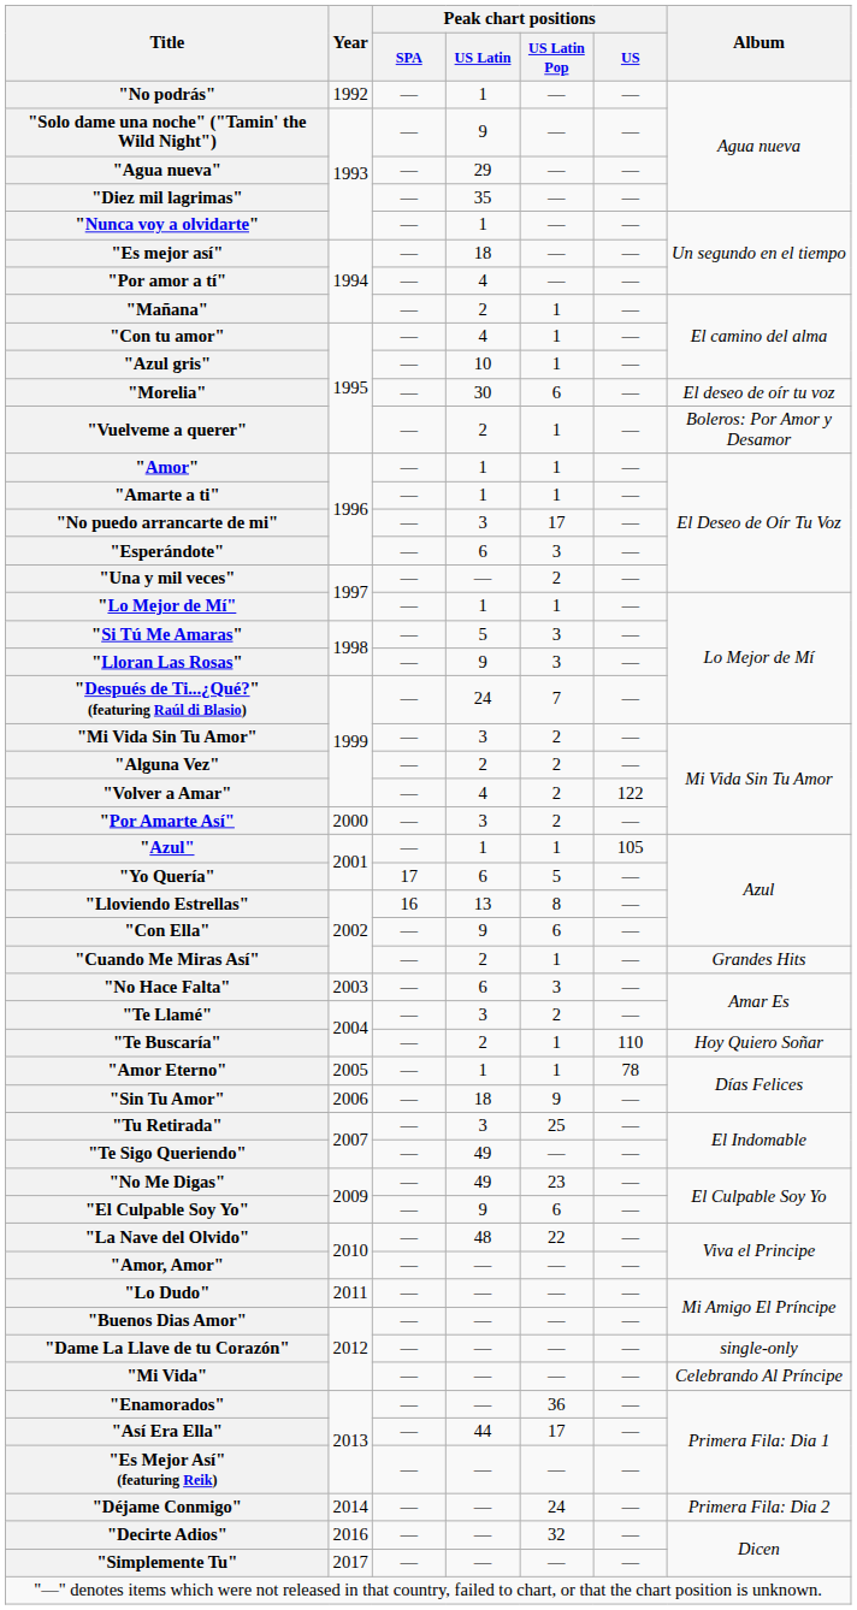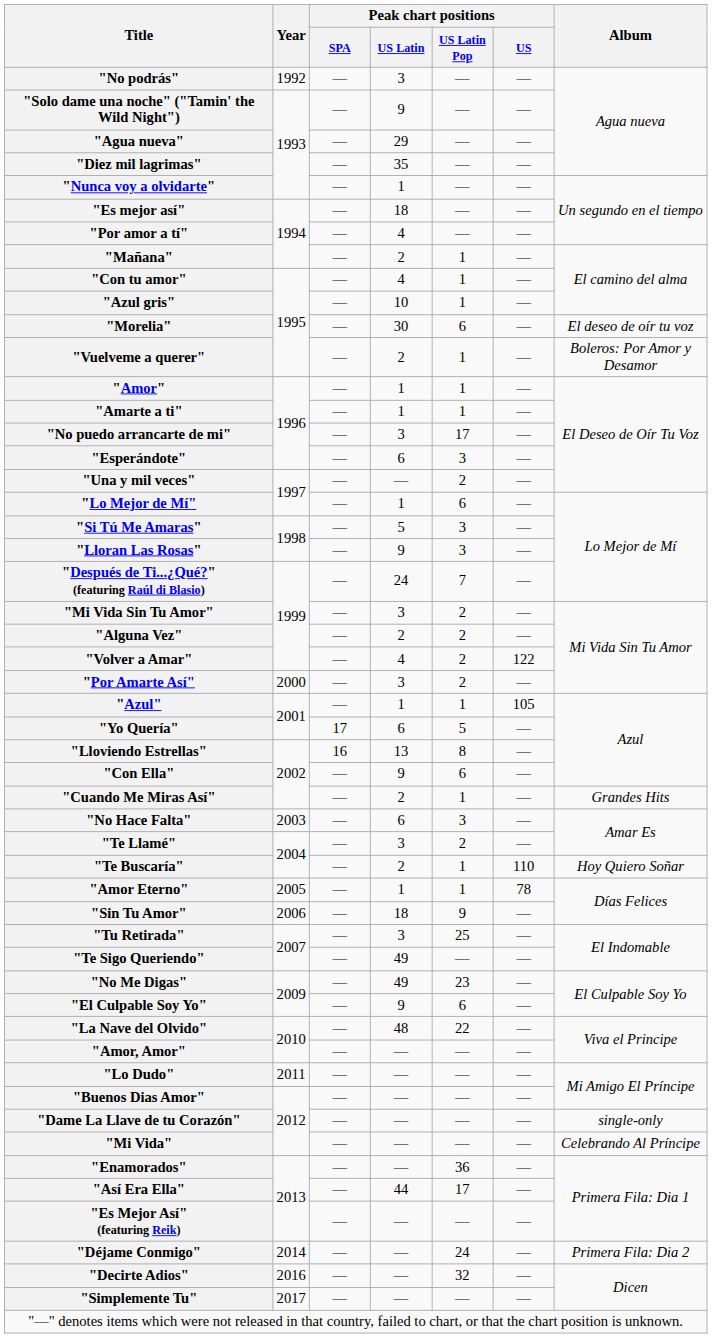 <table class="wikitable plainrowheaders" style="text-align:center;">
 <tr>
 <th rowspan="2" scope="col" style="width:18em;">Title</th>
 <th rowspan="2" scope="col" style="width:2em;">Year</th>
 <th colspan="4">Peak chart positions</th>
 <th rowspan="2" scope="col" style="width:10em;">Album</th>
 </tr>
 <tr>
 <th width="60"><small><a href='#'>SPA</a></small></th>
 <th width="60"><small><a href='#'>US Latin</a></small></th>
 <th width="60"><small><a href='#'>US Latin Pop</a></small></th>
 <th width="60"><small><a href='#'>US</a></small></th>
 </tr>
 <tr>
 <th scope="row">"No podrás"</th>
 <td scope="row">1992</td>
 <td>—</td>
-<td>1</td>
+<td>3</td>
 <td>—</td>
 <td>—</td>
 <td align="left" rowspan="4" style="text-align:center;"><em>Agua nueva</em></td>
 </tr>
 <tr>
 <th scope="row">"Solo dame una noche" ("Tamin' the Wild Night")</th>
 <td rowspan="4"! scope="row">1993</td>
 <td>—</td>
 <td>9</td>
 <td>—</td>
 <td>—</td>
 </tr>
 <tr>
 <th scope="row">"Agua nueva"</th>
 <td>—</td>
 <td>29</td>
 <td>—</td>
 <td>—</td>
 </tr>
 <tr>
 <th scope="row">"Diez mil lagrimas"</th>
 <td>—</td>
 <td>35</td>
 <td>—</td>
 <td>—</td>
 </tr>
 <tr>
 <th scope="row">"<a href='#'>Nunca voy a olvidarte</a>"</th>
 <td>—</td>
 <td>1</td>
 <td>—</td>
 <td>—</td>
 <td align="left" rowspan="3" style="text-align:center;"><em>Un segundo en el tiempo</em></td>
 </tr>
 <tr>
 <th scope="row">"Es mejor así"</th>
 <td rowspan="3"! scope="row">1994</td>
 <td>—</td>
 <td>18</td>
 <td>—</td>
 <td>—</td>
 </tr>
 <tr>
 <th scope="row">"Por amor a tí"</th>
 <td>—</td>
 <td>4</td>
 <td>—</td>
 <td>—</td>
 </tr>
 <tr>
 <th scope="row">"Mañana"</th>
 <td>—</td>
 <td>2</td>
 <td>1</td>
 <td>—</td>
 <td align="left" rowspan="3" style="text-align:center;"><em>El camino del alma</em></td>
 </tr>
 <tr>
 <th scope="row">"Con tu amor"</th>
 <td rowspan="4"! scope="row">1995</td>
 <td>—</td>
 <td>4</td>
 <td>1</td>
 <td>—</td>
 </tr>
 <tr>
 <th scope="row">"Azul gris"</th>
 <td>—</td>
 <td>10</td>
 <td>1</td>
 <td>—</td>
 </tr>
 <tr>
 <th scope="row">"Morelia"</th>
 <td>—</td>
 <td>30</td>
 <td>6</td>
 <td>—</td>
 <td align="left" style="text-align:center;"><em>El deseo de oír tu voz</em></td>
 </tr>
 <tr>
 <th scope="row">"Vuelveme a querer"</th>
 <td>—</td>
 <td>2</td>
 <td>1</td>
 <td>—</td>
 <td align="left" style="text-align:center;"><em>Boleros: Por Amor y Desamor</em></td>
 </tr>
 <tr>
 <th scope="row">"<a href='#'>Amor</a>"</th>
 <td rowspan="4"! scope="row">1996</td>
 <td>—</td>
 <td>1</td>
 <td>1</td>
 <td>—</td>
 <td align="left" rowspan="5" style="text-align:center;"><em>El Deseo de Oír Tu Voz</em></td>
 </tr>
 <tr>
 <th scope="row">"Amarte a ti"</th>
 <td>—</td>
 <td>1</td>
 <td>1</td>
 <td>—</td>
 </tr>
 <tr>
 <th scope="row">"No puedo arrancarte de mi"</th>
 <td>—</td>
 <td>3</td>
 <td>17</td>
 <td>—</td>
 </tr>
 <tr>
 <th scope="row">"Esperándote"</th>
 <td>—</td>
 <td>6</td>
 <td>3</td>
 <td>—</td>
 </tr>
 <tr>
 <th scope="row">"Una y mil veces"</th>
 <td rowspan="2"! scope="row">1997</td>
 <td>—</td>
 <td>—</td>
 <td>2</td>
 <td>—</td>
 </tr>
 <tr>
 <th scope="row">"<a href='#'>Lo Mejor de Mí"</a></th>
 <td>—</td>
 <td>1</td>
-<td>1</td>
+<td>6</td>
 <td>—</td>
 <td align="left" rowspan="4" style="text-align:center;"><em>Lo Mejor de Mí</em></td>
 </tr>
 <tr>
 <th scope="row">"<a href='#'>Si Tú Me Amaras</a>"</th>
 <td rowspan="2"! scope="row">1998</td>
 <td>—</td>
 <td>5</td>
 <td>3</td>
 <td>—</td>
 </tr>
 <tr>
 <th scope="row">"<a href='#'>Lloran Las Rosas</a>"</th>
 <td>—</td>
 <td>9</td>
 <td>3</td>
 <td>—</td>
 </tr>
 <tr>
 <th scope="row">"<a href='#'>Después de Ti...¿Qué?</a>"<br><small>(featuring <a href='#'>Raúl di Blasio</a>)</small></th>
 <td rowspan="4"! scope="row">1999</td>
 <td>—</td>
 <td>24</td>
 <td>7</td>
 <td>—</td>
 </tr>
 <tr>
 <th scope="row">"Mi Vida Sin Tu Amor"</th>
 <td>—</td>
 <td>3</td>
 <td>2</td>
 <td>—</td>
 <td align="left" rowspan="4" style="text-align:center;"><em>Mi Vida Sin Tu Amor</em></td>
 </tr>
 <tr>
 <th scope="row">"Alguna Vez"</th>
 <td>—</td>
 <td>2</td>
 <td>2</td>
 <td>—</td>
 </tr>
 <tr>
 <th scope="row">"Volver a Amar"</th>
 <td>—</td>
 <td>4</td>
 <td>2</td>
 <td>122</td>
 </tr>
 <tr>
 <th scope="row">"<a href='#'>Por Amarte Así"</a></th>
 <td scope="row">2000</td>
 <td>—</td>
 <td>3</td>
 <td>2</td>
 <td>—</td>
 </tr>
 <tr>
 <th scope="row">"<a href='#'>Azul"</a></th>
 <td rowspan="2"! scope="row">2001</td>
 <td>—</td>
 <td>1</td>
 <td>1</td>
 <td>105</td>
 <td align="left" rowspan="4" style="text-align:center;"><em>Azul</em></td>
 </tr>
 <tr>
 <th scope="row">"Yo Quería"</th>
 <td>17</td>
 <td>6</td>
 <td>5</td>
 <td>—</td>
 </tr>
 <tr>
 <th scope="row">"Lloviendo Estrellas"</th>
 <td rowspan="3"! scope="row">2002</td>
 <td>16</td>
 <td>13</td>
 <td>8</td>
 <td>—</td>
 </tr>
 <tr>
 <th scope="row">"Con Ella"</th>
 <td>—</td>
 <td>9</td>
 <td>6</td>
 <td>—</td>
 </tr>
 <tr>
 <th scope="row">"Cuando Me Miras Así"</th>
 <td>—</td>
 <td>2</td>
 <td>1</td>
 <td>—</td>
 <td align="left" style="text-align:center;"><em>Grandes Hits</em></td>
 </tr>
 <tr>
 <th scope="row">"No Hace Falta"</th>
 <td scope="row">2003</td>
 <td>—</td>
 <td>6</td>
 <td>3</td>
 <td>—</td>
 <td align="left" rowspan="2" style="text-align:center;"><em>Amar Es</em></td>
 </tr>
 <tr>
 <th scope="row">"Te Llamé"</th>
 <td rowspan="2"! scope="row">2004</td>
 <td>—</td>
 <td>3</td>
 <td>2</td>
 <td>—</td>
 </tr>
 <tr>
 <th scope="row">"Te Buscaría"</th>
 <td>—</td>
 <td>2</td>
 <td>1</td>
 <td>110</td>
 <td align="left" style="text-align:center;"><em>Hoy Quiero Soñar</em></td>
 </tr>
 <tr>
 <th scope="row">"Amor Eterno"</th>
 <td scope="row">2005</td>
 <td>—</td>
 <td>1</td>
 <td>1</td>
 <td>78</td>
 <td align="left" rowspan="2" style="text-align:center;"><em>Días Felices</em></td>
 </tr>
 <tr>
 <th scope="row">"Sin Tu Amor"</th>
 <td scope="row">2006</td>
 <td>—</td>
 <td>18</td>
 <td>9</td>
 <td>—</td>
 </tr>
 <tr>
 <th scope="row">"Tu Retirada"</th>
 <td rowspan="2"! scope="row">2007</td>
 <td>—</td>
 <td>3</td>
 <td>25</td>
 <td>—</td>
 <td align="left" rowspan="2" style="text-align:center;"><em>El Indomable</em></td>
 </tr>
 <tr>
 <th scope="row">"Te Sigo Queriendo"</th>
 <td>—</td>
 <td>49</td>
 <td>—</td>
 <td>—</td>
 </tr>
 <tr>
 <th scope="row">"No Me Digas"</th>
 <td rowspan="2"! scope="row">2009</td>
 <td>—</td>
 <td>49</td>
 <td>23</td>
 <td>—</td>
 <td align="left" rowspan="2" style="text-align:center;"><em>El Culpable Soy Yo</em></td>
 </tr>
 <tr>
 <th scope="row">"El Culpable Soy Yo"</th>
 <td>—</td>
 <td>9</td>
 <td>6</td>
 <td>—</td>
 </tr>
 <tr>
 <th scope="row">"La Nave del Olvido"</th>
 <td rowspan="2"! scope="row">2010</td>
 <td>—</td>
 <td>48</td>
 <td>22</td>
 <td>—</td>
 <td align="left" rowspan="2" style="text-align:center;"><em>Viva el Principe</em></td>
 </tr>
 <tr>
 <th scope="row">"Amor, Amor"</th>
 <td>—</td>
 <td>—</td>
 <td>—</td>
 <td>—</td>
 </tr>
 <tr>
 <th scope="row">"Lo Dudo"</th>
 <td scope="row">2011</td>
 <td>—</td>
 <td>—</td>
 <td>—</td>
 <td>—</td>
 <td align="left" rowspan="2" style="text-align:center;"><em>Mi Amigo El Príncipe</em></td>
 </tr>
 <tr>
 <th scope="row">"Buenos Dias Amor"</th>
 <td rowspan="3"! scope="row">2012</td>
 <td>—</td>
 <td>—</td>
 <td>—</td>
 <td>—</td>
 </tr>
 <tr>
 <th scope="row">"Dame La Llave de tu Corazón"</th>
 <td>—</td>
 <td>—</td>
 <td>—</td>
 <td>—</td>
 <td align="left" style="text-align:center;"><em>single-only</em></td>
 </tr>
 <tr>
 <th scope="row">"Mi Vida"</th>
 <td>—</td>
 <td>—</td>
 <td>—</td>
 <td>—</td>
 <td align="left" style="text-align:center;"><em>Celebrando Al Príncipe</em></td>
 </tr>
 <tr>
 <th scope="row">"Enamorados"</th>
 <td rowspan="3"! scope="row">2013</td>
 <td>—</td>
 <td>—</td>
 <td>36</td>
 <td>—</td>
 <td align="left" rowspan="3" style="text-align:center;"><em>Primera Fila: Dia 1</em></td>
 </tr>
 <tr>
 <th scope="row">"Así Era Ella"</th>
 <td>—</td>
 <td>44</td>
 <td>17</td>
 <td>—</td>
 </tr>
 <tr>
 <th scope="row">"Es Mejor Así"<br><small>(featuring <a href='#'>Reik</a>)</small></th>
 <td>—</td>
 <td>—</td>
 <td>—</td>
 <td>—</td>
 </tr>
 <tr>
 <th scope="row">"Déjame Conmigo"</th>
 <td scope="row">2014</td>
 <td>—</td>
 <td>—</td>
 <td>24</td>
 <td>—</td>
 <td align="left" style="text-align:center;"><em>Primera Fila: Dia 2</em></td>
 </tr>
 <tr>
 <th scope="row">"Decirte Adios"</th>
 <td scope="row">2016</td>
 <td>—</td>
 <td>—</td>
 <td>32</td>
 <td>—</td>
 <td align="left" rowspan="2" style="text-align:center;"><em>Dicen</em></td>
 </tr>
 <tr>
 <th scope="row">"Simplemente Tu"</th>
 <td scope="row">2017</td>
 <td>—</td>
 <td>—</td>
 <td>—</td>
 <td>—</td>
 </tr>
 <tr>
 <td colspan="14" ! scope="row">"—" denotes items which were not released in that country, failed to chart, or that the chart position is unknown.</td>
 </tr>
 </table>
